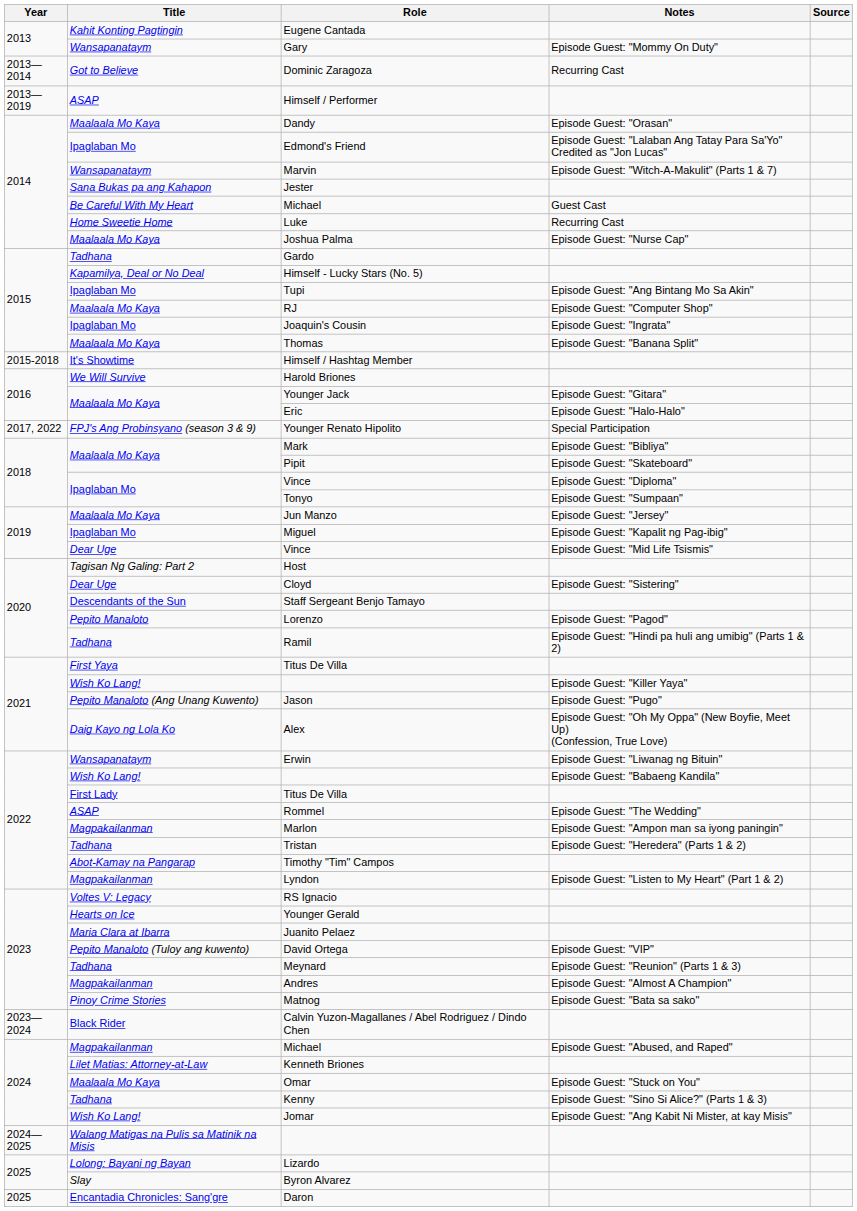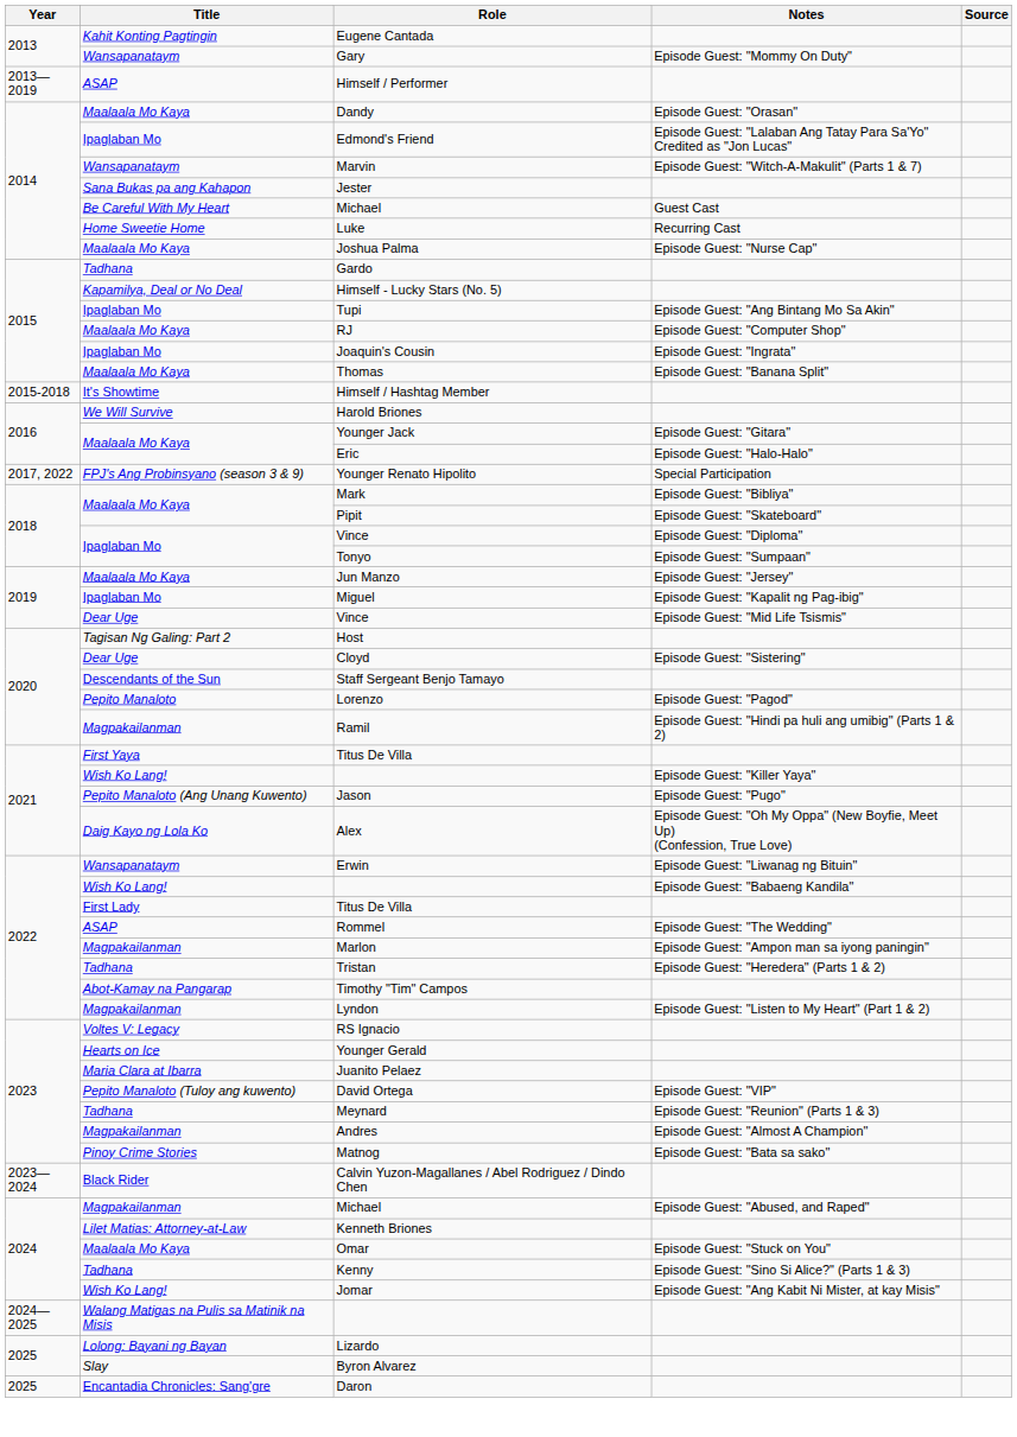 <table class="wikitable sortable">
 <tr>
 <th>Year</th>
 <th>Title</th>
 <th>Role</th>
 <th class="unsortable">Notes</th>
 <th class="unsortable">Source</th>
 </tr>
 <tr>
 <td rowspan="2">2013 </td>
 <td><em><a href='#'>Kahit Konting Pagtingin</a></em></td>
 <td>Eugene Cantada</td>
 <td></td>
 <td></td>
 </tr>
 <tr>
 <td><em><a href='#'>Wansapanataym</a></em></td>
 <td>Gary</td>
 <td>Episode Guest: "Mommy On Duty"</td>
-<td></td>
-</tr>
-<tr>
-<td>2013—2014</td>
-<td><em><a href='#'>Got to Believe</a></em></td>
-<td>Dominic Zaragoza</td>
-<td>Recurring Cast</td>
 <td></td>
 </tr>
 <tr>
 <td>2013—2019</td>
 <td><em><a href='#'>ASAP</a></em></td>
 <td>Himself / Performer</td>
 <td></td>
 <td></td>
 </tr>
 <tr>
 <td rowspan="7">2014</td>
 <td><em><a href='#'>Maalaala Mo Kaya</a></em></td>
 <td>Dandy</td>
 <td>Episode Guest: "Orasan"</td>
 <td></td>
 </tr>
 <tr>
 <td><em><a href='#'></em>Ipaglaban Mo<em></a></em></td>
 <td>Edmond's Friend</td>
 <td>Episode Guest: "Lalaban Ang Tatay Para Sa'Yo" <br> Credited as "Jon Lucas"</td>
 <td></td>
 </tr>
 <tr>
 <td><em><a href='#'>Wansapanataym</a></em></td>
 <td>Marvin</td>
 <td>Episode Guest: "Witch-A-Makulit" (Parts 1 & 7)</td>
 <td></td>
 </tr>
 <tr>
 <td><em><a href='#'>Sana Bukas pa ang Kahapon</a></em></td>
 <td>Jester</td>
 <td></td>
 <td></td>
 </tr>
 <tr>
 <td><em><a href='#'>Be Careful With My Heart</a></em></td>
 <td>Michael</td>
 <td>Guest Cast</td>
 <td></td>
 </tr>
 <tr>
 <td><em><a href='#'>Home Sweetie Home</a></em></td>
 <td>Luke</td>
 <td>Recurring Cast</td>
 <td></td>
 </tr>
 <tr>
 <td><em><a href='#'>Maalaala Mo Kaya</a></em></td>
 <td>Joshua Palma</td>
 <td>Episode Guest: "Nurse Cap"</td>
 <td></td>
 </tr>
 <tr>
 <td rowspan="6">2015</td>
 <td><em><a href='#'> Tadhana</a></em></td>
 <td>Gardo</td>
 <td></td>
 <td></td>
 </tr>
 <tr>
 <td><em><a href='#'>Kapamilya, Deal or No Deal</a></em></td>
 <td>Himself - Lucky Stars (No. 5)</td>
 <td></td>
 <td></td>
 </tr>
 <tr>
 <td><em><a href='#'></em>Ipaglaban Mo<em></a></em></td>
 <td>Tupi</td>
 <td>Episode Guest: "Ang Bintang Mo Sa Akin"</td>
 <td></td>
 </tr>
 <tr>
 <td><em><a href='#'>Maalaala Mo Kaya</a></em></td>
 <td>RJ</td>
 <td>Episode Guest: "Computer Shop"</td>
 <td></td>
 </tr>
 <tr>
 <td><em><a href='#'></em>Ipaglaban Mo<em></a></em></td>
 <td>Joaquin's Cousin</td>
 <td>Episode Guest: "Ingrata"</td>
 <td></td>
 </tr>
 <tr>
 <td><em><a href='#'>Maalaala Mo Kaya</a></em></td>
 <td>Thomas</td>
 <td>Episode Guest: "Banana Split"</td>
 <td></td>
 </tr>
 <tr>
 <td>2015-2018</td>
 <td><em><a href='#'></em>It's Showtime<em></a></em></td>
 <td>Himself / Hashtag Member</td>
 <td></td>
 <td></td>
 </tr>
 <tr>
 <td rowspan="3">2016</td>
 <td><em><a href='#'>We Will Survive</a></em></td>
 <td>Harold Briones</td>
 <td></td>
 <td></td>
 </tr>
 <tr>
 <td rowspan="2"><em><a href='#'>Maalaala Mo Kaya</a></em></td>
 <td>Younger Jack</td>
 <td>Episode Guest: "Gitara"</td>
 <td></td>
 </tr>
 <tr>
 <td>Eric</td>
 <td>Episode Guest: "Halo-Halo"</td>
 <td></td>
 </tr>
 <tr>
 <td>2017, 2022</td>
 <td><em><a href='#'>FPJ's Ang Probinsyano</a> (season 3 & 9)</em></td>
 <td>Younger Renato Hipolito</td>
 <td>Special Participation</td>
 <td></td>
 </tr>
 <tr>
 <td rowspan=4>2018</td>
 <td rowspan="2"><em><a href='#'>Maalaala Mo Kaya</a></em></td>
 <td>Mark</td>
 <td>Episode Guest: "Bibliya"</td>
 <td></td>
 </tr>
 <tr>
 <td>Pipit</td>
 <td>Episode Guest: "Skateboard"</td>
 <td></td>
 </tr>
 <tr>
 <td rowspan="2"><em><a href='#'></em>Ipaglaban Mo<em></a></em></td>
 <td>Vince</td>
 <td>Episode Guest: "Diploma"</td>
 <td></td>
 </tr>
 <tr>
 <td>Tonyo</td>
 <td>Episode Guest: "Sumpaan"</td>
 <td></td>
 </tr>
 <tr>
 <td Rowspan="3">2019</td>
 <td><em><a href='#'>Maalaala Mo Kaya</a></em></td>
 <td>Jun Manzo</td>
 <td>Episode Guest: "Jersey"</td>
 <td></td>
 </tr>
 <tr>
 <td><em><a href='#'></em>Ipaglaban Mo<em></a></em></td>
 <td>Miguel</td>
 <td>Episode Guest: "Kapalit ng Pag-ibig"</td>
 <td></td>
 </tr>
 <tr>
 <td><em><a href='#'>Dear Uge</a></em></td>
 <td>Vince</td>
 <td>Episode Guest: "Mid Life Tsismis"</td>
 <td></td>
 </tr>
 <tr>
 <td rowspan=5>2020</td>
 <td><em>Tagisan Ng Galing: Part 2</em></td>
 <td>Host</td>
 <td></td>
 <td></td>
 </tr>
 <tr>
 <td><em><a href='#'>Dear Uge</a></em></td>
 <td>Cloyd</td>
 <td>Episode Guest: "Sistering"</td>
 <td></td>
 </tr>
 <tr>
 <td><em><a href='#'></em>Descendants of the Sun<em></a></em></td>
 <td>Staff Sergeant Benjo Tamayo</td>
 <td></td>
 <td></td>
 </tr>
 <tr>
 <td><em><a href='#'>Pepito Manaloto</a></em></td>
 <td>Lorenzo</td>
 <td>Episode Guest: "Pagod"</td>
 <td></td>
 </tr>
 <tr>
-<td><em><a href='#'>Tadhana</a></em></td>
+<td><em><a href='#'>Magpakailanman</a></em></td>
 <td>Ramil</td>
 <td>Episode Guest: "Hindi pa huli ang umibig" (Parts 1 & 2)</td>
 <td></td>
 </tr>
 <tr>
 <td Rowspan="4">2021</td>
 <td><em><a href='#'>First Yaya</a></em></td>
 <td>Titus De Villa</td>
 <td></td>
 <td></td>
 </tr>
 <tr>
 <td><em><a href='#'>Wish Ko Lang!</a></em></td>
 <td></td>
 <td>Episode Guest: "Killer Yaya"</td>
 <td></td>
 </tr>
 <tr>
 <td><em><a href='#'>Pepito Manaloto</a> (Ang Unang Kuwento)</em></td>
 <td>Jason</td>
 <td>Episode Guest: "Pugo"</td>
 <td></td>
 </tr>
 <tr>
 <td><em><a href='#'>Daig Kayo ng Lola Ko</a></em></td>
 <td>Alex</td>
 <td>Episode Guest: "Oh My Oppa" (New Boyfie, Meet Up) <br> (Confession, True Love)</td>
 <td></td>
 </tr>
 <tr>
 <td rowspan="8">2022</td>
 <td><em><a href='#'>Wansapanataym</a></em></td>
 <td>Erwin</td>
 <td>Episode Guest: "Liwanag ng Bituin"</td>
 <td></td>
 </tr>
 <tr>
 <td><em><a href='#'>Wish Ko Lang!</a></em></td>
 <td></td>
 <td>Episode Guest: "Babaeng Kandila"</td>
 <td></td>
 </tr>
 <tr>
 <td><em><a href='#'></em>First Lady<em></a></em></td>
 <td>Titus De Villa</td>
 <td></td>
 <td></td>
 </tr>
 <tr>
 <td><em><a href='#'>ASAP</a></em></td>
 <td>Rommel</td>
 <td>Episode Guest: "The Wedding"</td>
 <td></td>
 </tr>
 <tr>
 <td><em><a href='#'>Magpakailanman</a></em></td>
 <td>Marlon</td>
 <td>Episode Guest: "Ampon man sa iyong paningin"</td>
 <td></td>
 </tr>
 <tr>
 <td><em><a href='#'> Tadhana</a></em></td>
 <td>Tristan</td>
 <td>Episode Guest: "Heredera" (Parts 1 & 2)</td>
 <td></td>
 </tr>
 <tr>
 <td><em><a href='#'>Abot-Kamay na Pangarap</a></em></td>
 <td>Timothy "Tim" Campos</td>
 <td></td>
 <td></td>
 </tr>
 <tr>
 <td><em><a href='#'>Magpakailanman</a></em></td>
 <td>Lyndon</td>
 <td>Episode Guest: "Listen to My Heart" (Part 1 & 2)</td>
 <td></td>
 </tr>
 <tr>
 <td rowspan="7">2023</td>
 <td><em><a href='#'>Voltes V: Legacy</a></em></td>
 <td>RS Ignacio</td>
 <td></td>
 <td></td>
 </tr>
 <tr>
 <td><em><a href='#'>Hearts on Ice</a></em></td>
 <td>Younger Gerald</td>
 <td></td>
 <td></td>
 </tr>
 <tr>
 <td><em><a href='#'>Maria Clara at Ibarra</a></em></td>
 <td>Juanito Pelaez</td>
 <td></td>
 <td></td>
 </tr>
 <tr>
 <td><em><a href='#'>Pepito Manaloto</a> (Tuloy ang kuwento)</em></td>
 <td>David Ortega</td>
 <td>Episode Guest: "VIP"</td>
 <td></td>
 </tr>
 <tr>
 <td><em><a href='#'> Tadhana</a></em></td>
 <td>Meynard</td>
 <td>Episode Guest: "Reunion" (Parts 1 & 3)</td>
 <td></td>
 </tr>
 <tr>
 <td><em><a href='#'>Magpakailanman</a></em></td>
 <td>Andres</td>
 <td>Episode Guest: "Almost A Champion"</td>
 <td></td>
 </tr>
 <tr>
 <td><em><a href='#'>Pinoy Crime Stories</a></em></td>
 <td>Matnog</td>
 <td>Episode Guest: "Bata sa sako"</td>
 <td></td>
 </tr>
 <tr>
 <td>2023—2024</td>
 <td><em><a href='#'></em>Black Rider<em></a></em></td>
 <td>Calvin Yuzon-Magallanes / Abel Rodriguez / Dindo Chen</td>
 <td></td>
 <td></td>
 </tr>
 <tr>
 <td rowspan="5">2024</td>
 <td><em><a href='#'>Magpakailanman</a></em></td>
 <td>Michael</td>
 <td>Episode Guest: "Abused, and Raped"</td>
 <td></td>
 </tr>
 <tr>
 <td><em><a href='#'>Lilet Matias: Attorney-at-Law</a></em></td>
 <td>Kenneth Briones</td>
 <td></td>
 <td></td>
 </tr>
 <tr>
 <td><em><a href='#'>Maalaala Mo Kaya</a></em></td>
 <td>Omar</td>
 <td>Episode Guest: "Stuck on You"</td>
 <td></td>
 </tr>
 <tr>
 <td><em><a href='#'> Tadhana</a></em></td>
 <td>Kenny</td>
 <td>Episode Guest: "Sino Si Alice?" (Parts 1 & 3)</td>
 <td></td>
 </tr>
 <tr>
 <td><em><a href='#'>Wish Ko Lang!</a></em></td>
 <td>Jomar</td>
 <td>Episode Guest: "Ang Kabit Ni Mister, at kay Misis"</td>
 <td></td>
 </tr>
 <tr>
 <td>2024—2025</td>
 <td><a href='#'><em>Walang Matigas na Pulis sa Matinik na Misis</em></a></td>
 <td></td>
 <td></td>
 <td></td>
 </tr>
 <tr>
 <td rowspan="2">2025</td>
 <td><em><a href='#'>Lolong: Bayani ng Bayan</a></em></td>
 <td>Lizardo</td>
 <td></td>
 <td></td>
 </tr>
 <tr>
 <td><em>Slay</em></td>
 <td>Byron Alvarez</td>
 <td></td>
 <td></td>
 </tr>
 <tr>
 <td>2025</td>
 <td><a href='#'>Encantadia Chronicles: Sang'gre</a></td>
 <td>Daron</td>
 <td></td>
 <td></td>
 </tr>
 </table>
